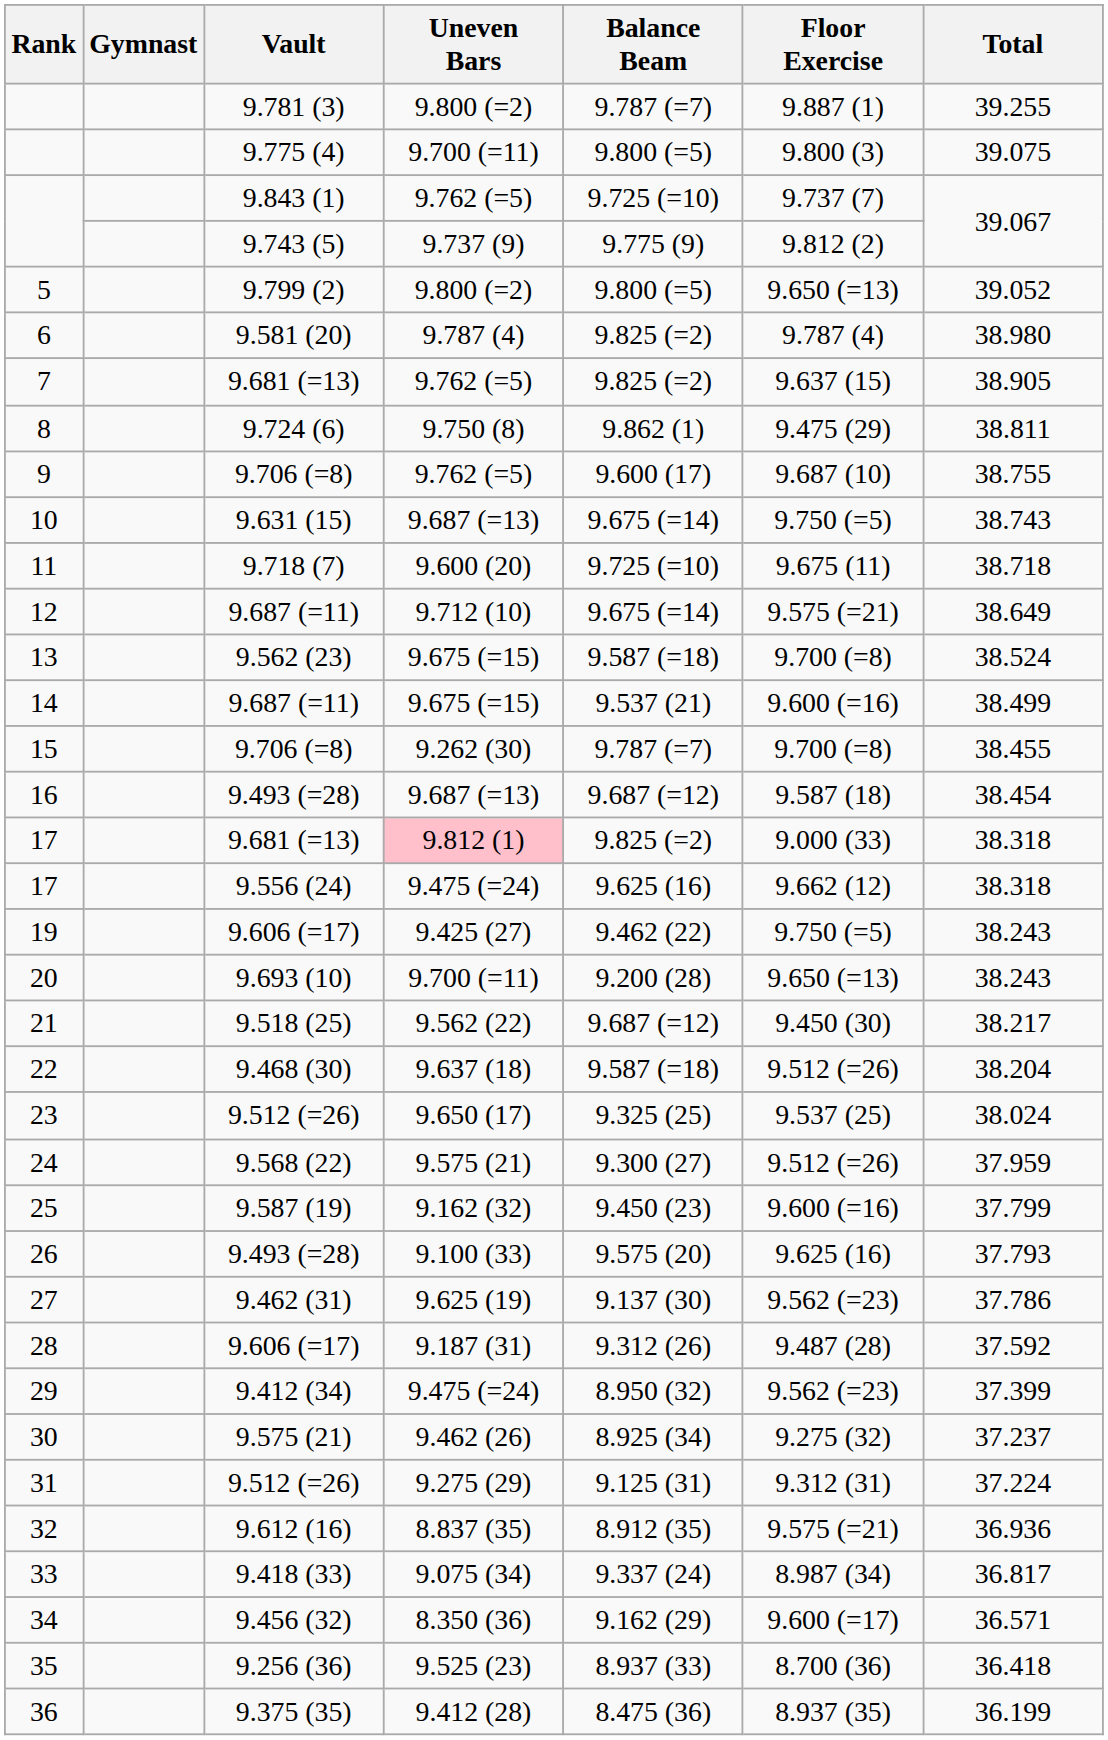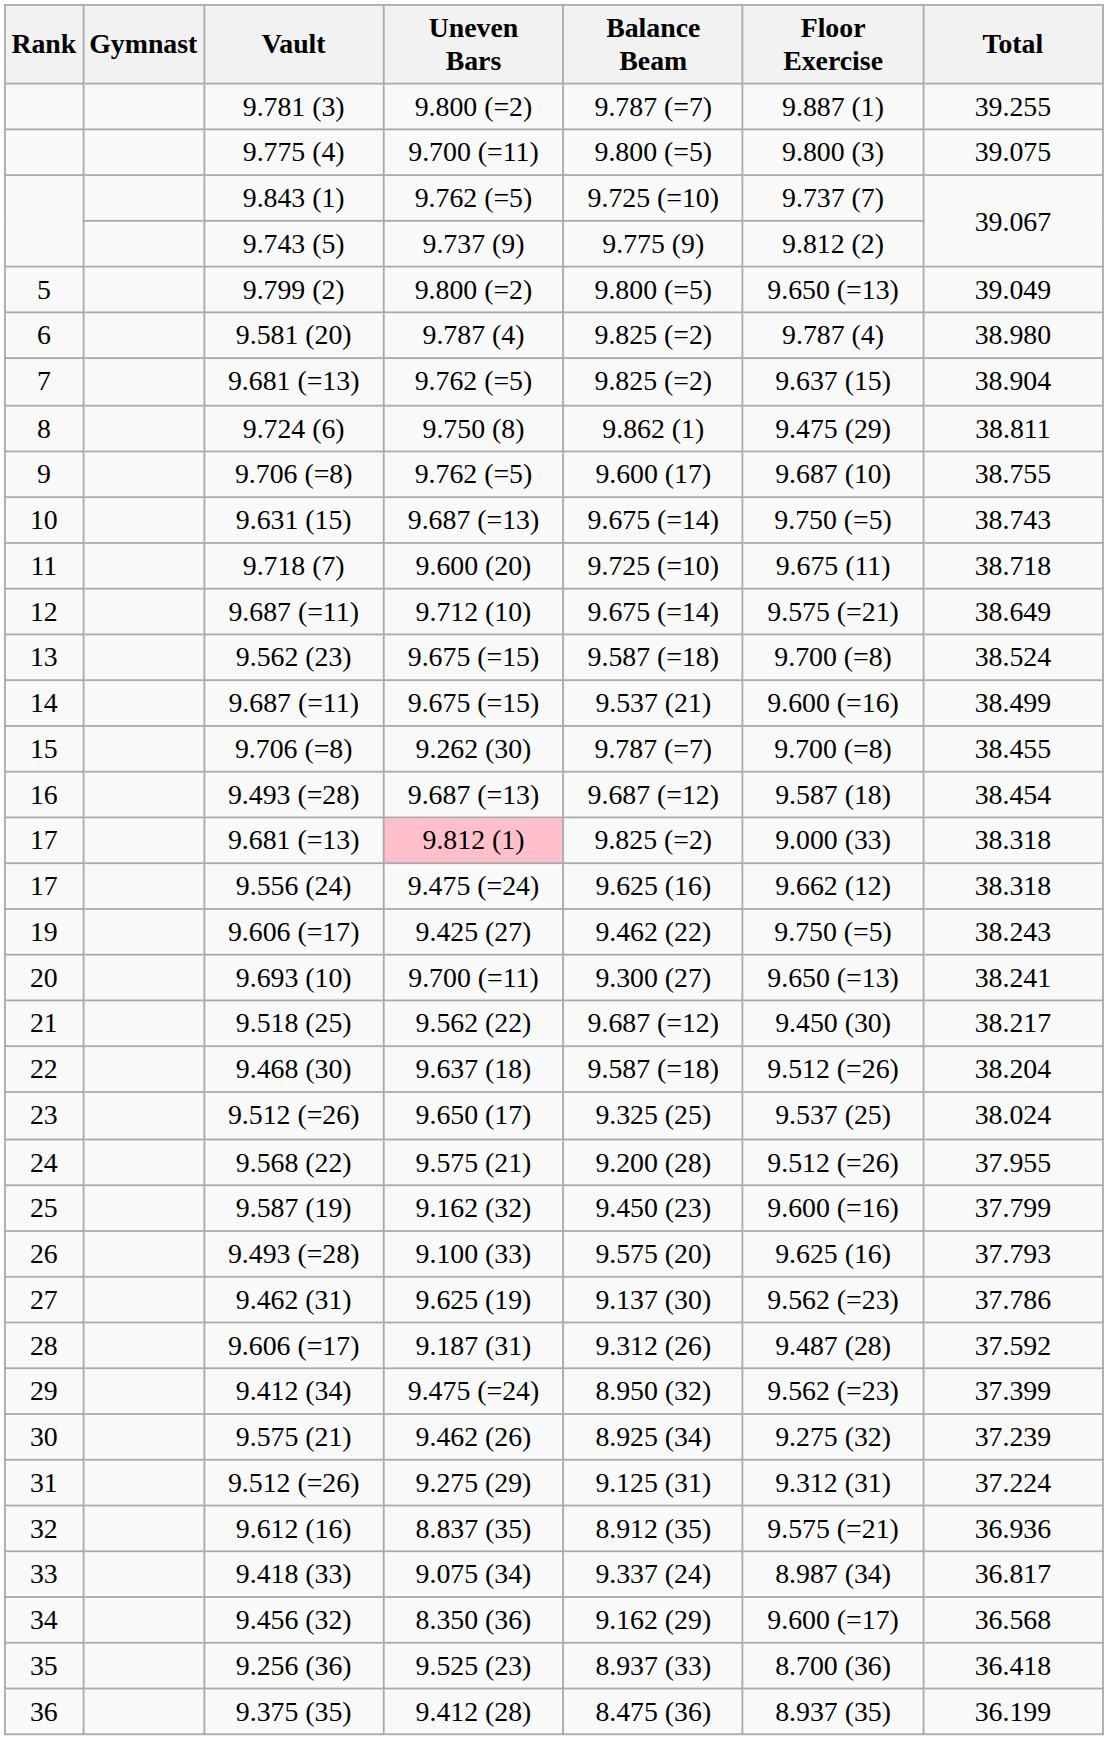 <table class="wikitable sortable" style="text-align:center; font-size:95%">
 <tr>
 <th>Rank</th>
 <th>Gymnast</th>
 <th style="width:6em">Vault</th>
 <th style="width:6em">Uneven<br>Bars</th>
 <th style="width:6em">Balance<br>Beam</th>
 <th style="width:6em">Floor<br>Exercise</th>
 <th style="width:6em">Total</th>
 </tr>
 <tr>
 <td></td>
 <td align=left></td>
 <td>9.781 (3)</td>
 <td>9.800 (=2)</td>
 <td>9.787 (=7)</td>
 <td>9.887 (1)</td>
 <td>39.255</td>
 </tr>
 <tr>
 <td></td>
 <td align=left></td>
 <td>9.775 (4)</td>
 <td>9.700 (=11)</td>
 <td>9.800 (=5)</td>
 <td>9.800 (3)</td>
 <td>39.075</td>
 </tr>
 <tr>
 <td rowspan="2"></td>
 <td align=left></td>
 <td>9.843 (1)</td>
 <td>9.762 (=5)</td>
 <td>9.725 (=10)</td>
 <td>9.737 (7)</td>
 <td rowspan="2">39.067</td>
 </tr>
 <tr>
 <td align=left></td>
 <td>9.743 (5)</td>
 <td>9.737 (9)</td>
 <td>9.775 (9)</td>
 <td>9.812 (2)</td>
 </tr>
 <tr>
 <td>5</td>
 <td align=left></td>
 <td>9.799 (2)</td>
 <td>9.800 (=2)</td>
 <td>9.800 (=5)</td>
 <td>9.650 (=13)</td>
-<td>39.052</td>
+<td>39.049</td>
 </tr>
 <tr>
 <td>6</td>
 <td align=left></td>
 <td>9.581 (20)</td>
 <td>9.787 (4)</td>
 <td>9.825 (=2)</td>
 <td>9.787 (4)</td>
 <td>38.980</td>
 </tr>
 <tr>
 <td>7</td>
 <td align=left></td>
 <td>9.681 (=13)</td>
 <td>9.762 (=5)</td>
 <td>9.825 (=2)</td>
 <td>9.637 (15)</td>
-<td>38.905</td>
+<td>38.904</td>
 </tr>
 <tr>
 <td>8</td>
 <td align=left></td>
 <td>9.724 (6)</td>
 <td>9.750 (8)</td>
 <td>9.862 (1)</td>
 <td>9.475 (29)</td>
 <td>38.811</td>
 </tr>
 <tr>
 <td>9</td>
 <td align=left></td>
 <td>9.706 (=8)</td>
 <td>9.762 (=5)</td>
 <td>9.600 (17)</td>
 <td>9.687 (10)</td>
 <td>38.755</td>
 </tr>
 <tr>
 <td>10</td>
 <td align=left></td>
 <td>9.631 (15)</td>
 <td>9.687 (=13)</td>
 <td>9.675 (=14)</td>
 <td>9.750 (=5)</td>
 <td>38.743</td>
 </tr>
 <tr>
 <td>11</td>
 <td align=left></td>
 <td>9.718 (7)</td>
 <td>9.600 (20)</td>
 <td>9.725 (=10)</td>
 <td>9.675 (11)</td>
 <td>38.718</td>
 </tr>
 <tr>
 <td>12</td>
 <td align=left></td>
 <td>9.687 (=11)</td>
 <td>9.712 (10)</td>
 <td>9.675 (=14)</td>
 <td>9.575 (=21)</td>
 <td>38.649</td>
 </tr>
 <tr>
 <td>13</td>
 <td align=left></td>
 <td>9.562 (23)</td>
 <td>9.675 (=15)</td>
 <td>9.587 (=18)</td>
 <td>9.700 (=8)</td>
 <td>38.524</td>
 </tr>
 <tr>
 <td>14</td>
 <td align=left></td>
 <td>9.687 (=11)</td>
 <td>9.675 (=15)</td>
 <td>9.537 (21)</td>
 <td>9.600 (=16)</td>
 <td>38.499</td>
 </tr>
 <tr>
 <td>15</td>
 <td align=left></td>
 <td>9.706 (=8)</td>
 <td>9.262 (30)</td>
 <td>9.787 (=7)</td>
 <td>9.700 (=8)</td>
 <td>38.455</td>
 </tr>
 <tr>
 <td>16</td>
 <td align=left></td>
 <td>9.493 (=28)</td>
 <td>9.687 (=13)</td>
 <td>9.687 (=12)</td>
 <td>9.587 (18)</td>
 <td>38.454</td>
 </tr>
 <tr>
 <td>17</td>
 <td align=left></td>
 <td>9.681 (=13)</td>
 <td style="background: pink;">9.812 (1)</td>
 <td>9.825 (=2)</td>
 <td>9.000 (33)</td>
 <td>38.318</td>
 </tr>
 <tr>
 <td>17</td>
 <td align=left></td>
 <td>9.556 (24)</td>
 <td>9.475 (=24)</td>
 <td>9.625 (16)</td>
 <td>9.662 (12)</td>
 <td>38.318</td>
 </tr>
 <tr>
 <td>19</td>
 <td align=left></td>
 <td>9.606 (=17)</td>
 <td>9.425 (27)</td>
 <td>9.462 (22)</td>
 <td>9.750 (=5)</td>
 <td>38.243</td>
 </tr>
 <tr>
 <td>20</td>
 <td align=left></td>
 <td>9.693 (10)</td>
 <td>9.700 (=11)</td>
-<td>9.200 (28)</td>
+<td>9.300 (27)</td>
 <td>9.650 (=13)</td>
-<td>38.243</td>
+<td>38.241</td>
 </tr>
 <tr>
 <td>21</td>
 <td align=left></td>
 <td>9.518 (25)</td>
 <td>9.562 (22)</td>
 <td>9.687 (=12)</td>
 <td>9.450 (30)</td>
 <td>38.217</td>
 </tr>
 <tr>
 <td>22</td>
 <td align=left></td>
 <td>9.468 (30)</td>
 <td>9.637 (18)</td>
 <td>9.587 (=18)</td>
 <td>9.512 (=26)</td>
 <td>38.204</td>
 </tr>
 <tr>
 <td>23</td>
 <td align=left></td>
 <td>9.512 (=26)</td>
 <td>9.650 (17)</td>
 <td>9.325 (25)</td>
 <td>9.537 (25)</td>
 <td>38.024</td>
 </tr>
 <tr>
 <td>24</td>
 <td align=left></td>
 <td>9.568 (22)</td>
 <td>9.575 (21)</td>
-<td>9.300 (27)</td>
+<td>9.200 (28)</td>
 <td>9.512 (=26)</td>
-<td>37.959</td>
+<td>37.955</td>
 </tr>
 <tr>
 <td>25</td>
 <td align=left></td>
 <td>9.587 (19)</td>
 <td>9.162 (32)</td>
 <td>9.450 (23)</td>
 <td>9.600 (=16)</td>
 <td>37.799</td>
 </tr>
 <tr>
 <td>26</td>
 <td align=left></td>
 <td>9.493 (=28)</td>
 <td>9.100 (33)</td>
 <td>9.575 (20)</td>
 <td>9.625 (16)</td>
 <td>37.793</td>
 </tr>
 <tr>
 <td>27</td>
 <td align=left></td>
 <td>9.462 (31)</td>
 <td>9.625 (19)</td>
 <td>9.137 (30)</td>
 <td>9.562 (=23)</td>
 <td>37.786</td>
 </tr>
 <tr>
 <td>28</td>
 <td align=left></td>
 <td>9.606 (=17)</td>
 <td>9.187 (31)</td>
 <td>9.312 (26)</td>
 <td>9.487 (28)</td>
 <td>37.592</td>
 </tr>
 <tr>
 <td>29</td>
 <td align=left></td>
 <td>9.412 (34)</td>
 <td>9.475 (=24)</td>
 <td>8.950 (32)</td>
 <td>9.562 (=23)</td>
 <td>37.399</td>
 </tr>
 <tr>
 <td>30</td>
 <td align=left></td>
 <td>9.575 (21)</td>
 <td>9.462 (26)</td>
 <td>8.925 (34)</td>
 <td>9.275 (32)</td>
-<td>37.237</td>
+<td>37.239</td>
 </tr>
 <tr>
 <td>31</td>
 <td align=left></td>
 <td>9.512 (=26)</td>
 <td>9.275 (29)</td>
 <td>9.125 (31)</td>
 <td>9.312 (31)</td>
 <td>37.224</td>
 </tr>
 <tr>
 <td>32</td>
 <td align=left></td>
 <td>9.612 (16)</td>
 <td>8.837 (35)</td>
 <td>8.912 (35)</td>
 <td>9.575 (=21)</td>
 <td>36.936</td>
 </tr>
 <tr>
 <td>33</td>
 <td align=left></td>
 <td>9.418 (33)</td>
 <td>9.075 (34)</td>
 <td>9.337 (24)</td>
 <td>8.987 (34)</td>
 <td>36.817</td>
 </tr>
 <tr>
 <td>34</td>
 <td align=left></td>
 <td>9.456 (32)</td>
 <td>8.350 (36)</td>
 <td>9.162 (29)</td>
 <td>9.600 (=17)</td>
-<td>36.571</td>
+<td>36.568</td>
 </tr>
 <tr>
 <td>35</td>
 <td align=left></td>
 <td>9.256 (36)</td>
 <td>9.525 (23)</td>
 <td>8.937 (33)</td>
 <td>8.700 (36)</td>
 <td>36.418</td>
 </tr>
 <tr>
 <td>36</td>
 <td align=left></td>
 <td>9.375 (35)</td>
 <td>9.412 (28)</td>
 <td>8.475 (36)</td>
 <td>8.937 (35)</td>
 <td>36.199</td>
 </tr>
 </table>
